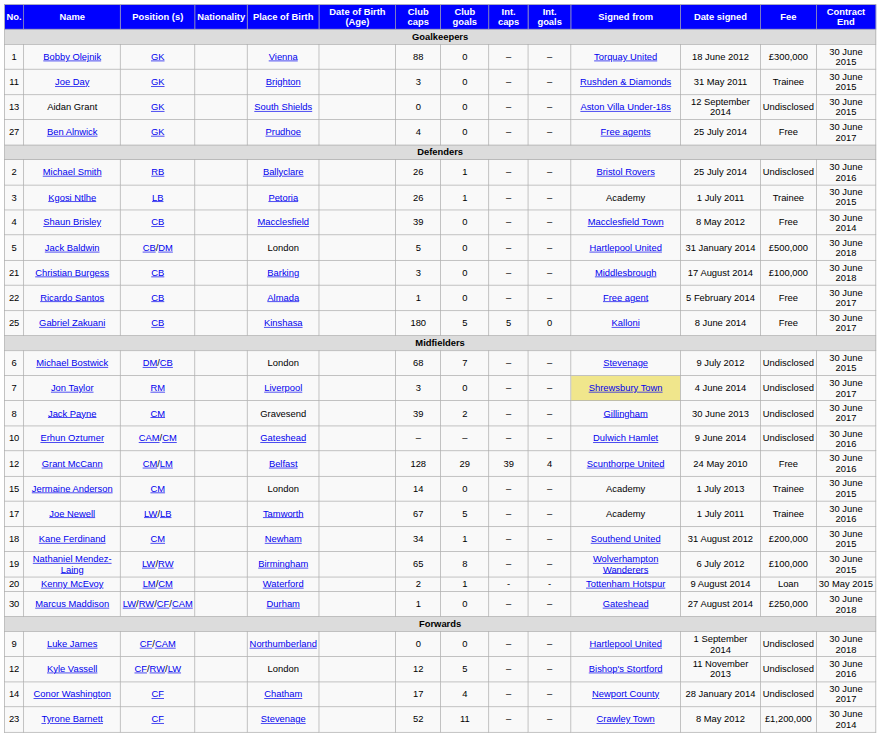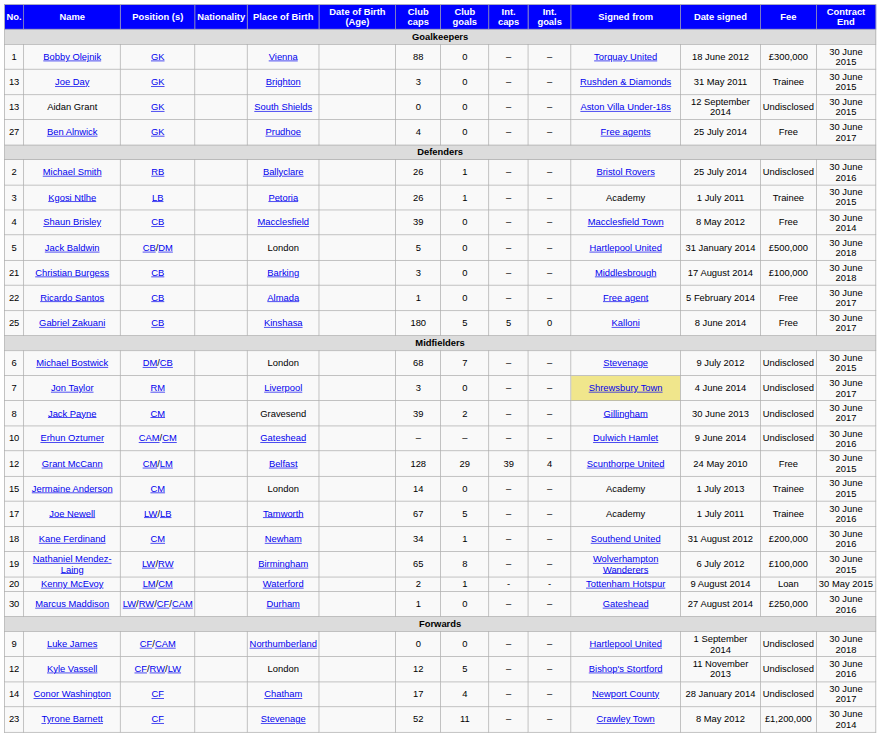 <table class="wikitable" style="text-align:center; font-size:85%; width:100%;">
 <tr>
 <th style="background:blue; color:white; text-align:center;">No.</th>
 <th style="background:blue; color:white; text-align:center;">Name</th>
 <th style="background:blue; color:white; text-align:center;">Position (s)</th>
 <th style="background:blue; color:white; text-align:center;">Nationality</th>
 <th style="background:blue; color:white; text-align:center;">Place of Birth</th>
 <th style="background:blue; color:white; text-align:center;">Date of Birth (Age)</th>
 <th style="background:blue; color:white; text-align:center;">Club caps</th>
 <th style="background:blue; color:white; text-align:center;">Club goals</th>
 <th style="background:blue; color:white; text-align:center;">Int. caps</th>
 <th style="background:blue; color:white; text-align:center;">Int. goals</th>
 <th style="background:blue; color:white; text-align:center;">Signed from</th>
 <th style="background:blue; color:white; text-align:center;">Date signed</th>
 <th style="background:blue; color:white; text-align:center;">Fee</th>
 <th style="background:blue; color:white; text-align:center;">Contract End</th>
 </tr>
 <tr>
 <th colspan="14" style="background:#dcdcdc; text-align:center;">Goalkeepers</th>
 </tr>
 <tr>
 <td>1</td>
 <td><a href='#'>Bobby Olejnik</a></td>
 <td><a href='#'>GK</a></td>
 <td></td>
 <td><a href='#'>Vienna</a></td>
 <td></td>
 <td>88</td>
 <td>0</td>
 <td>–</td>
 <td>–</td>
 <td><a href='#'>Torquay United</a></td>
 <td>18 June 2012</td>
 <td>£300,000</td>
 <td>30 June 2015</td>
 </tr>
 <tr>
-<td>11</td>
+<td>13</td>
 <td><a href='#'>Joe Day</a></td>
 <td><a href='#'>GK</a></td>
 <td></td>
 <td><a href='#'>Brighton</a></td>
 <td></td>
 <td>3</td>
 <td>0</td>
 <td>–</td>
 <td>–</td>
 <td><a href='#'>Rushden & Diamonds</a></td>
 <td>31 May 2011</td>
 <td>Trainee</td>
 <td>30 June 2015</td>
 </tr>
 <tr>
 <td>13</td>
 <td>Aidan Grant</td>
 <td><a href='#'>GK</a></td>
 <td></td>
 <td><a href='#'>South Shields</a></td>
 <td></td>
 <td>0</td>
 <td>0</td>
 <td>–</td>
 <td>–</td>
 <td><a href='#'>Aston Villa Under-18s</a></td>
 <td>12 September 2014</td>
 <td>Undisclosed</td>
 <td>30 June 2015</td>
 </tr>
 <tr>
 <td>27</td>
 <td><a href='#'>Ben Alnwick</a></td>
 <td><a href='#'>GK</a></td>
 <td></td>
 <td><a href='#'>Prudhoe</a></td>
 <td></td>
 <td>4</td>
 <td>0</td>
 <td>–</td>
 <td>–</td>
 <td><a href='#'>Free agents</a></td>
 <td>25 July 2014</td>
 <td>Free</td>
 <td>30 June 2017</td>
 </tr>
 <tr>
 <th colspan="14" style="background:#dcdcdc; text-align:center;">Defenders</th>
 </tr>
 <tr>
 <td>2</td>
 <td><a href='#'>Michael Smith</a></td>
 <td><a href='#'>RB</a></td>
 <td></td>
 <td><a href='#'>Ballyclare</a></td>
 <td></td>
 <td>26</td>
 <td>1</td>
 <td>–</td>
 <td>–</td>
 <td><a href='#'>Bristol Rovers</a></td>
 <td>25 July 2014</td>
 <td>Undisclosed</td>
 <td>30 June 2016</td>
 </tr>
 <tr>
 <td>3</td>
 <td><a href='#'>Kgosi Ntlhe</a></td>
 <td><a href='#'>LB</a></td>
 <td></td>
 <td><a href='#'>Petoria</a></td>
 <td></td>
 <td>26</td>
 <td>1</td>
 <td>–</td>
 <td>–</td>
 <td>Academy</td>
 <td>1 July 2011</td>
 <td>Trainee</td>
 <td>30 June 2015</td>
 </tr>
 <tr>
 <td>4</td>
 <td><a href='#'>Shaun Brisley</a></td>
 <td><a href='#'>CB</a></td>
 <td></td>
 <td><a href='#'>Macclesfield</a></td>
 <td></td>
 <td>39</td>
 <td>0</td>
 <td>–</td>
 <td>–</td>
 <td><a href='#'>Macclesfield Town</a></td>
 <td>8 May 2012</td>
 <td>Free</td>
 <td>30 June 2014</td>
 </tr>
 <tr>
 <td>5</td>
 <td><a href='#'>Jack Baldwin</a></td>
 <td><a href='#'>CB</a>/<a href='#'>DM</a></td>
 <td></td>
 <td>London</td>
 <td></td>
 <td>5</td>
 <td>0</td>
 <td>–</td>
 <td>–</td>
 <td><a href='#'>Hartlepool United</a></td>
 <td>31 January 2014</td>
 <td>£500,000</td>
 <td>30 June 2018</td>
 </tr>
 <tr>
 <td>21</td>
 <td><a href='#'>Christian Burgess</a></td>
 <td><a href='#'>CB</a></td>
 <td></td>
 <td><a href='#'>Barking</a></td>
 <td></td>
 <td>3</td>
 <td>0</td>
 <td>–</td>
 <td>–</td>
 <td><a href='#'>Middlesbrough</a></td>
 <td>17 August 2014</td>
 <td>£100,000</td>
 <td>30 June 2018</td>
 </tr>
 <tr>
 <td>22</td>
 <td><a href='#'>Ricardo Santos</a></td>
 <td><a href='#'>CB</a></td>
 <td></td>
 <td><a href='#'>Almada</a></td>
 <td></td>
 <td>1</td>
 <td>0</td>
 <td>–</td>
 <td>–</td>
 <td><a href='#'>Free agent</a></td>
 <td>5 February 2014</td>
 <td>Free</td>
 <td>30 June 2017</td>
 </tr>
 <tr>
 <td>25</td>
 <td><a href='#'>Gabriel Zakuani</a></td>
 <td><a href='#'>CB</a></td>
 <td></td>
 <td><a href='#'>Kinshasa</a></td>
 <td></td>
 <td>180</td>
 <td>5</td>
 <td>5</td>
 <td>0</td>
 <td><a href='#'>Kalloni</a></td>
 <td>8 June 2014</td>
 <td>Free</td>
 <td>30 June 2017</td>
 </tr>
 <tr>
 <th colspan="14" style="background:#dcdcdc; text-align:center;">Midfielders</th>
 </tr>
 <tr>
 <td>6</td>
 <td><a href='#'>Michael Bostwick</a></td>
 <td><a href='#'>DM</a>/<a href='#'>CB</a></td>
 <td></td>
 <td>London</td>
 <td></td>
 <td>68</td>
 <td>7</td>
 <td>–</td>
 <td>–</td>
 <td><a href='#'>Stevenage</a></td>
 <td>9 July 2012</td>
 <td>Undisclosed</td>
 <td>30 June 2015</td>
 </tr>
 <tr>
 <td>7</td>
 <td><a href='#'>Jon Taylor</a></td>
 <td><a href='#'>RM</a></td>
 <td></td>
 <td><a href='#'>Liverpool</a></td>
 <td></td>
 <td>3</td>
 <td>0</td>
 <td>–</td>
 <td>–</td>
 <td style="background: khaki;"><a href='#'>Shrewsbury Town</a></td>
 <td>4 June 2014</td>
 <td>Undisclosed</td>
 <td>30 June 2017</td>
 </tr>
 <tr>
 <td>8</td>
 <td><a href='#'>Jack Payne</a></td>
 <td><a href='#'>CM</a></td>
 <td></td>
 <td>Gravesend</td>
 <td></td>
 <td>39</td>
 <td>2</td>
 <td>–</td>
 <td>–</td>
 <td><a href='#'>Gillingham</a></td>
 <td>30 June 2013</td>
 <td>Undisclosed</td>
 <td>30 June 2017</td>
 </tr>
 <tr>
 <td>10</td>
 <td><a href='#'>Erhun Oztumer</a></td>
 <td><a href='#'>CAM</a>/<a href='#'>CM</a></td>
 <td></td>
 <td><a href='#'>Gateshead</a></td>
 <td></td>
 <td>–</td>
 <td>–</td>
 <td>–</td>
 <td>–</td>
 <td><a href='#'>Dulwich Hamlet</a></td>
 <td>9 June 2014</td>
 <td>Undisclosed</td>
 <td>30 June 2016</td>
 </tr>
 <tr>
 <td>12</td>
 <td><a href='#'>Grant McCann</a></td>
 <td><a href='#'>CM</a>/<a href='#'>LM</a></td>
 <td></td>
 <td><a href='#'>Belfast</a></td>
 <td></td>
 <td>128</td>
 <td>29</td>
 <td>39</td>
 <td>4</td>
 <td><a href='#'>Scunthorpe United</a></td>
 <td>24 May 2010</td>
 <td>Free</td>
-<td>30 June 2016</td>
+<td>30 June 2015</td>
 </tr>
 <tr>
 <td>15</td>
 <td><a href='#'>Jermaine Anderson</a></td>
 <td><a href='#'>CM</a></td>
 <td></td>
 <td>London</td>
 <td></td>
 <td>14</td>
 <td>0</td>
 <td>–</td>
 <td>–</td>
 <td>Academy</td>
 <td>1 July 2013</td>
 <td>Trainee</td>
 <td>30 June 2015</td>
 </tr>
 <tr>
 <td>17</td>
 <td><a href='#'>Joe Newell</a></td>
 <td><a href='#'>LW</a>/<a href='#'>LB</a></td>
 <td></td>
 <td><a href='#'>Tamworth</a></td>
 <td></td>
 <td>67</td>
 <td>5</td>
 <td>–</td>
 <td>–</td>
 <td>Academy</td>
 <td>1 July 2011</td>
 <td>Trainee</td>
 <td>30 June 2016</td>
 </tr>
 <tr>
 <td>18</td>
 <td><a href='#'>Kane Ferdinand</a></td>
 <td><a href='#'>CM</a></td>
 <td></td>
 <td><a href='#'>Newham</a></td>
 <td></td>
 <td>34</td>
 <td>1</td>
 <td>–</td>
 <td>–</td>
 <td><a href='#'>Southend United</a></td>
 <td>31 August 2012</td>
 <td>£200,000</td>
-<td>30 June 2015</td>
+<td>30 June 2016</td>
 </tr>
 <tr>
 <td>19</td>
 <td><a href='#'>Nathaniel Mendez-Laing</a></td>
 <td><a href='#'>LW</a>/<a href='#'>RW</a></td>
 <td></td>
 <td><a href='#'>Birmingham</a></td>
 <td></td>
 <td>65</td>
 <td>8</td>
 <td>–</td>
 <td>–</td>
 <td><a href='#'>Wolverhampton Wanderers</a></td>
 <td>6 July 2012</td>
 <td>£100,000</td>
 <td>30 June 2015</td>
 </tr>
 <tr>
 <td>20</td>
 <td><a href='#'>Kenny McEvoy</a></td>
 <td><a href='#'>LM</a>/<a href='#'>CM</a></td>
 <td></td>
 <td><a href='#'>Waterford</a></td>
 <td></td>
 <td>2</td>
 <td>1</td>
 <td>-</td>
 <td>-</td>
 <td><a href='#'>Tottenham Hotspur</a></td>
 <td>9 August 2014</td>
 <td>Loan</td>
 <td>30 May 2015</td>
 </tr>
 <tr>
 <td>30</td>
 <td><a href='#'>Marcus Maddison</a></td>
 <td><a href='#'>LW</a>/<a href='#'>RW</a>/<a href='#'>CF</a>/<a href='#'>CAM</a></td>
 <td></td>
 <td><a href='#'>Durham</a></td>
 <td></td>
 <td>1</td>
 <td>0</td>
 <td>–</td>
 <td>–</td>
 <td><a href='#'>Gateshead</a></td>
 <td>27 August 2014</td>
 <td>£250,000</td>
-<td>30 June 2018</td>
+<td>30 June 2016</td>
 </tr>
 <tr>
 <th colspan="14" style="background:#dcdcdc; text-align:center;">Forwards</th>
 </tr>
 <tr>
 <td>9</td>
 <td><a href='#'>Luke James</a></td>
 <td><a href='#'>CF</a>/<a href='#'>CAM</a></td>
 <td></td>
 <td><a href='#'>Northumberland</a></td>
 <td></td>
 <td>0</td>
 <td>0</td>
 <td>–</td>
 <td>–</td>
 <td><a href='#'>Hartlepool United</a></td>
 <td>1 September 2014</td>
 <td>Undisclosed</td>
 <td>30 June 2018</td>
 </tr>
 <tr>
 <td>12</td>
 <td><a href='#'>Kyle Vassell</a></td>
 <td><a href='#'>CF</a>/<a href='#'>RW</a>/<a href='#'>LW</a></td>
 <td></td>
 <td>London</td>
 <td></td>
 <td>12</td>
 <td>5</td>
 <td>–</td>
 <td>–</td>
 <td><a href='#'>Bishop's Stortford</a></td>
 <td>11 November 2013</td>
 <td>Undisclosed</td>
 <td>30 June 2016</td>
 </tr>
 <tr>
 <td>14</td>
 <td><a href='#'>Conor Washington</a></td>
 <td><a href='#'>CF</a></td>
 <td></td>
 <td><a href='#'>Chatham</a></td>
 <td></td>
 <td>17</td>
 <td>4</td>
 <td>–</td>
 <td>–</td>
 <td><a href='#'>Newport County</a></td>
 <td>28 January 2014</td>
 <td>Undisclosed</td>
 <td>30 June 2017</td>
 </tr>
 <tr>
 <td>23</td>
 <td><a href='#'>Tyrone Barnett</a></td>
 <td><a href='#'>CF</a></td>
 <td></td>
 <td><a href='#'>Stevenage</a></td>
 <td></td>
 <td>52</td>
 <td>11</td>
 <td>–</td>
 <td>–</td>
 <td><a href='#'>Crawley Town</a></td>
 <td>8 May 2012</td>
 <td>£1,200,000</td>
 <td>30 June 2014</td>
 </tr>
 </table>
